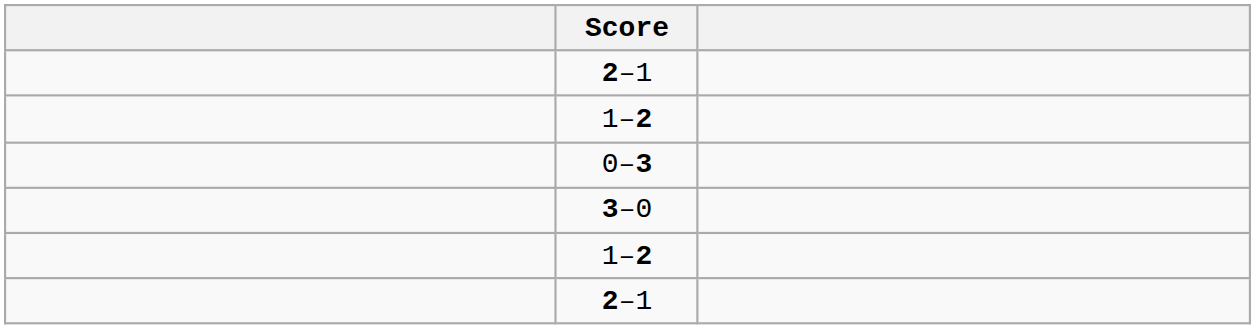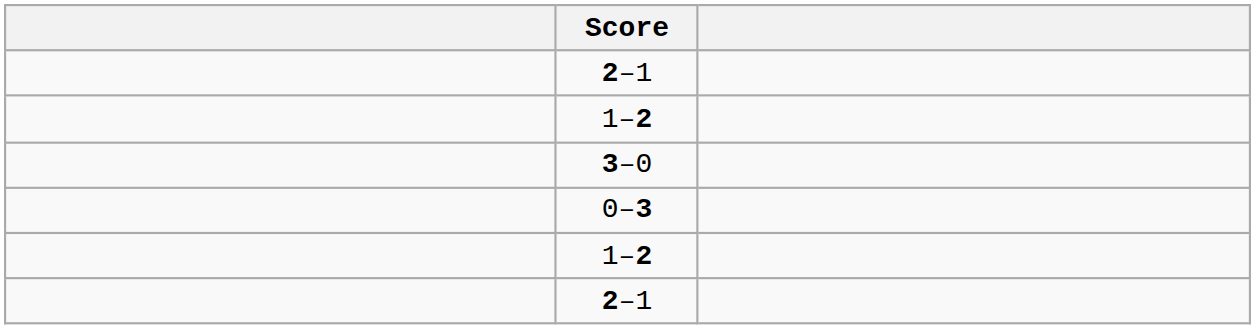 <table class="wikitable" style="text-align: center;">
 <tr>
 <th width=250></th>
 <th width=60>Score</th>
 <th width=250></th>
 </tr>
 <tr>
 <td align=left><strong></strong></td>
 <td><strong>2</strong>–1</td>
 <td align=left></td>
 </tr>
 <tr>
 <td align=left></td>
 <td>1–<strong>2</strong></td>
 <td align=left><strong></strong></td>
 </tr>
 <tr>
+<td align=left><strong></strong></td>
+<td><strong>3</strong>–0</td>
+<td align=left></td>
+</tr>
+<tr>
 <td align=left></td>
 <td>0–<strong>3</strong></td>
 <td align=left><strong></strong></td>
-</tr>
-<tr>
-<td align=left><strong></strong></td>
-<td><strong>3</strong>–0</td>
-<td align=left></td>
 </tr>
 <tr>
 <td align=left></td>
 <td>1–<strong>2</strong></td>
 <td align=left><strong></strong></td>
 </tr>
 <tr>
 <td align=left><strong></strong></td>
 <td><strong>2</strong>–1</td>
 <td align=left></td>
 </tr>
 </table>
